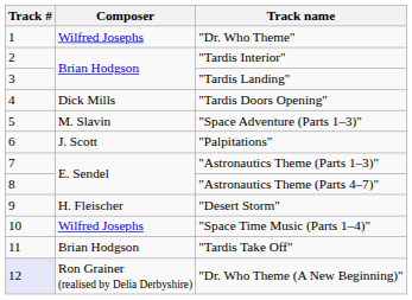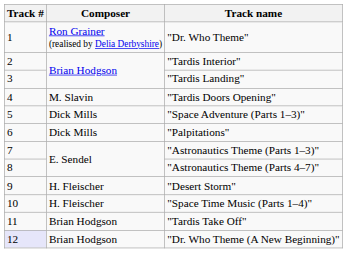 <table class="wikitable">
 <tr>
 <th>Track #</th>
 <th>Composer</th>
 <th>Track name</th>
 </tr>
 <tr>
 <td>1</td>
-<td><a href='#'>Wilfred Josephs</a></td>
+<td><a href='#'>Ron Grainer</a><br> <small>(realised by <a href='#'>Delia Derbyshire</a>)</small></td>
 <td>"Dr. Who Theme"</td>
 </tr>
 <tr>
 <td>2</td>
 <td rowspan=2><a href='#'>Brian Hodgson</a></td>
 <td>"Tardis Interior"</td>
 </tr>
 <tr>
 <td>3</td>
 <td>"Tardis Landing"</td>
 </tr>
 <tr>
 <td>4</td>
-<td>Dick Mills</td>
+<td>M. Slavin</td>
 <td>"Tardis Doors Opening"</td>
 </tr>
 <tr>
 <td>5</td>
-<td>M. Slavin</td>
+<td>Dick Mills</td>
 <td>"Space Adventure (Parts 1–3)"</td>
 </tr>
 <tr>
 <td>6</td>
-<td>J. Scott</td>
+<td>Dick Mills</td>
 <td>"Palpitations"</td>
 </tr>
 <tr>
 <td>7</td>
 <td rowspan=2>E. Sendel</td>
 <td>"Astronautics Theme (Parts 1–3)"</td>
 </tr>
 <tr>
 <td>8</td>
 <td>"Astronautics Theme (Parts 4–7)"</td>
 </tr>
 <tr>
 <td>9</td>
 <td>H. Fleischer</td>
 <td>"Desert Storm"</td>
 </tr>
 <tr>
 <td>10</td>
-<td><a href='#'>Wilfred Josephs</a></td>
+<td>H. Fleischer</td>
 <td>"Space Time Music (Parts 1–4)"</td>
 </tr>
 <tr>
 <td>11</td>
 <td>Brian Hodgson</td>
 <td>"Tardis Take Off"</td>
 </tr>
 <tr>
 <td style="background: lavender;">12</td>
-<td>Ron Grainer<br> <small>(realised by Delia Derbyshire)</small></td>
+<td>Brian Hodgson</td>
 <td>"Dr. Who Theme (A New Beginning)"</td>
 </tr>
 </table>
